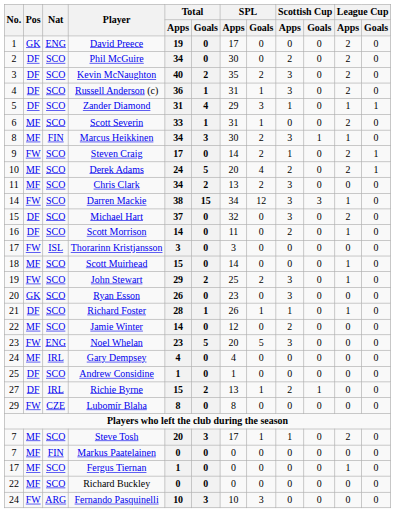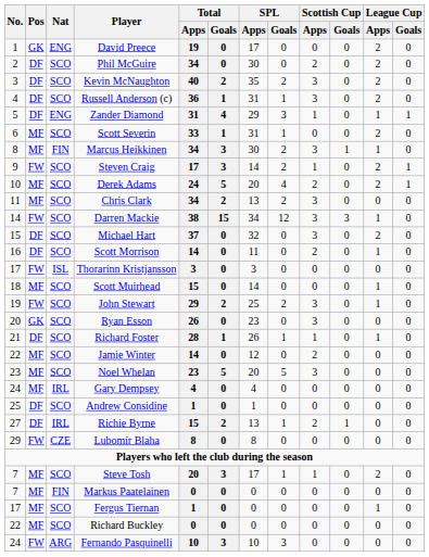 <table class="wikitable sortable" style="text-align: center;">
 <tr>
 <th rowspan="2"><abbr>No.</abbr></th>
 <th rowspan="2"><abbr>Pos</abbr></th>
 <th rowspan="2"><abbr>Nat</abbr></th>
 <th rowspan="2">Player</th>
 <th colspan="2">Total</th>
 <th colspan="2">SPL</th>
 <th colspan="2">Scottish Cup</th>
 <th colspan="2">League Cup</th>
 </tr>
 <tr>
 <th>Apps</th>
 <th>Goals</th>
 <th>Apps</th>
 <th>Goals</th>
 <th>Apps</th>
 <th>Goals</th>
 <th>Apps</th>
 <th>Goals</th>
 </tr>
 <tr>
 <td>1</td>
 <td><a href='#'>GK</a></td>
 <td> <a href='#'>ENG</a></td>
 <td><a href='#'>David Preece</a></td>
 <th>19</th>
 <th>0</th>
 <td>17</td>
 <td>0</td>
 <td>0</td>
 <td>0</td>
 <td>2</td>
 <td>0</td>
 </tr>
 <tr>
 <td>2</td>
 <td><a href='#'>DF</a></td>
 <td> <a href='#'>SCO</a></td>
 <td><a href='#'>Phil McGuire</a></td>
 <th>34</th>
 <th>0</th>
 <td>30</td>
 <td>0</td>
 <td>2</td>
 <td>0</td>
 <td>2</td>
 <td>0</td>
 </tr>
 <tr>
 <td>3</td>
 <td><a href='#'>DF</a></td>
 <td> <a href='#'>SCO</a></td>
 <td><a href='#'>Kevin McNaughton</a></td>
 <th>40</th>
 <th>2</th>
 <td>35</td>
 <td>2</td>
 <td>3</td>
 <td>0</td>
 <td>2</td>
 <td>0</td>
 </tr>
 <tr>
 <td>4</td>
 <td><a href='#'>DF</a></td>
 <td> <a href='#'>SCO</a></td>
 <td><a href='#'>Russell Anderson</a> (c)</td>
 <th>36</th>
 <th>1</th>
 <td>31</td>
 <td>1</td>
 <td>3</td>
 <td>0</td>
 <td>2</td>
 <td>0</td>
 </tr>
 <tr>
 <td>5</td>
 <td><a href='#'>DF</a></td>
-<td> <a href='#'>SCO</a></td>
+<td> <a href='#'>ENG</a></td>
 <td><a href='#'>Zander Diamond</a></td>
 <th>31</th>
 <th>4</th>
 <td>29</td>
 <td>3</td>
 <td>1</td>
 <td>0</td>
 <td>1</td>
 <td>1</td>
 </tr>
 <tr>
 <td>6</td>
 <td><a href='#'>MF</a></td>
 <td> <a href='#'>SCO</a></td>
 <td><a href='#'>Scott Severin</a></td>
 <th>33</th>
 <th>1</th>
 <td>31</td>
 <td>1</td>
 <td>0</td>
 <td>0</td>
 <td>2</td>
 <td>0</td>
 </tr>
 <tr>
 <td>8</td>
 <td><a href='#'>MF</a></td>
 <td> <a href='#'>FIN</a></td>
 <td><a href='#'>Marcus Heikkinen</a></td>
 <th>34</th>
 <th>3</th>
 <td>30</td>
 <td>2</td>
 <td>3</td>
 <td>1</td>
 <td>1</td>
 <td>0</td>
 </tr>
 <tr>
 <td>9</td>
 <td><a href='#'>FW</a></td>
 <td> <a href='#'>SCO</a></td>
 <td><a href='#'>Steven Craig</a></td>
 <th>17</th>
-<th>0</th>
+<th>3</th>
 <td>14</td>
 <td>2</td>
 <td>1</td>
 <td>0</td>
 <td>2</td>
 <td>1</td>
 </tr>
 <tr>
 <td>10</td>
 <td><a href='#'>MF</a></td>
 <td> <a href='#'>SCO</a></td>
 <td><a href='#'>Derek Adams</a></td>
 <th>24</th>
 <th>5</th>
 <td>20</td>
 <td>4</td>
 <td>2</td>
 <td>0</td>
 <td>2</td>
 <td>1</td>
 </tr>
 <tr>
 <td>11</td>
 <td><a href='#'>MF</a></td>
 <td> <a href='#'>SCO</a></td>
 <td><a href='#'>Chris Clark</a></td>
 <th>34</th>
 <th>2</th>
 <td>13</td>
 <td>2</td>
 <td>3</td>
 <td>0</td>
 <td>0</td>
 <td>0</td>
 </tr>
 <tr>
 <td>14</td>
 <td><a href='#'>FW</a></td>
 <td> <a href='#'>SCO</a></td>
 <td><a href='#'>Darren Mackie</a></td>
 <th>38</th>
 <th>15</th>
 <td>34</td>
 <td>12</td>
 <td>3</td>
 <td>3</td>
 <td>1</td>
 <td>0</td>
 </tr>
 <tr>
 <td>15</td>
 <td><a href='#'>DF</a></td>
 <td> <a href='#'>SCO</a></td>
 <td><a href='#'>Michael Hart</a></td>
 <th>37</th>
 <th>0</th>
 <td>32</td>
 <td>0</td>
 <td>3</td>
 <td>0</td>
 <td>2</td>
 <td>0</td>
 </tr>
 <tr>
 <td>16</td>
 <td><a href='#'>DF</a></td>
 <td> <a href='#'>SCO</a></td>
 <td><a href='#'>Scott Morrison</a></td>
 <th>14</th>
 <th>0</th>
 <td>11</td>
 <td>0</td>
 <td>2</td>
 <td>0</td>
 <td>1</td>
 <td>0</td>
 </tr>
 <tr>
 <td>17</td>
 <td><a href='#'>FW</a></td>
 <td> <a href='#'>ISL</a></td>
 <td><a href='#'>Thorarinn Kristjansson</a></td>
 <th>3</th>
 <th>0</th>
 <td>3</td>
 <td>0</td>
 <td>0</td>
 <td>0</td>
 <td>0</td>
 <td>0</td>
 </tr>
 <tr>
 <td>18</td>
 <td><a href='#'>MF</a></td>
 <td> <a href='#'>SCO</a></td>
 <td><a href='#'>Scott Muirhead</a></td>
 <th>15</th>
 <th>0</th>
 <td>14</td>
 <td>0</td>
 <td>0</td>
 <td>0</td>
 <td>1</td>
 <td>0</td>
 </tr>
 <tr>
 <td>19</td>
 <td><a href='#'>FW</a></td>
 <td> <a href='#'>SCO</a></td>
 <td><a href='#'>John Stewart</a></td>
 <th>29</th>
 <th>2</th>
 <td>25</td>
 <td>2</td>
 <td>3</td>
 <td>0</td>
 <td>1</td>
 <td>0</td>
 </tr>
 <tr>
 <td>20</td>
 <td><a href='#'>GK</a></td>
 <td> <a href='#'>SCO</a></td>
 <td><a href='#'>Ryan Esson</a></td>
 <th>26</th>
 <th>0</th>
 <td>23</td>
 <td>0</td>
 <td>3</td>
 <td>0</td>
 <td>0</td>
 <td>0</td>
 </tr>
 <tr>
 <td>21</td>
 <td><a href='#'>DF</a></td>
 <td> <a href='#'>SCO</a></td>
 <td><a href='#'>Richard Foster</a></td>
 <th>28</th>
 <th>1</th>
 <td>26</td>
 <td>1</td>
 <td>1</td>
 <td>0</td>
 <td>1</td>
 <td>0</td>
 </tr>
 <tr>
 <td>22</td>
 <td><a href='#'>MF</a></td>
 <td> <a href='#'>SCO</a></td>
 <td><a href='#'>Jamie Winter</a></td>
 <th>14</th>
 <th>0</th>
 <td>12</td>
 <td>0</td>
 <td>2</td>
 <td>0</td>
 <td>0</td>
 <td>0</td>
 </tr>
 <tr>
 <td>23</td>
-<td><a href='#'>FW</a></td>
-<td> <a href='#'>ENG</a></td>
+<td><a href='#'>MF</a></td>
+<td> <a href='#'>SCO</a></td>
 <td><a href='#'>Noel Whelan</a></td>
 <th>23</th>
 <th>5</th>
 <td>20</td>
 <td>5</td>
 <td>3</td>
 <td>0</td>
 <td>0</td>
 <td>0</td>
 </tr>
 <tr>
 <td>24</td>
 <td><a href='#'>MF</a></td>
 <td> <a href='#'>IRL</a></td>
 <td><a href='#'>Gary Dempsey</a></td>
 <th>4</th>
 <th>0</th>
 <td>4</td>
 <td>0</td>
 <td>0</td>
 <td>0</td>
 <td>0</td>
 <td>0</td>
 </tr>
 <tr>
 <td>25</td>
 <td><a href='#'>DF</a></td>
 <td> <a href='#'>SCO</a></td>
 <td><a href='#'>Andrew Considine</a></td>
 <th>1</th>
 <th>0</th>
 <td>1</td>
 <td>0</td>
 <td>0</td>
 <td>0</td>
 <td>0</td>
 <td>0</td>
 </tr>
 <tr>
 <td>27</td>
 <td><a href='#'>DF</a></td>
 <td> <a href='#'>IRL</a></td>
 <td><a href='#'>Richie Byrne</a></td>
 <th>15</th>
 <th>2</th>
 <td>13</td>
 <td>1</td>
 <td>2</td>
 <td>1</td>
 <td>0</td>
 <td>0</td>
 </tr>
 <tr>
 <td>29</td>
 <td><a href='#'>FW</a></td>
 <td> <a href='#'>CZE</a></td>
 <td><a href='#'>Lubomír  Blaha</a></td>
 <th>8</th>
 <th>0</th>
 <td>8</td>
 <td>0</td>
 <td>0</td>
 <td>0</td>
 <td>0</td>
 <td>0</td>
 </tr>
 <tr>
 <td colspan="12"><strong>Players who left the club during the season</strong></td>
 </tr>
 <tr>
 <td>7</td>
 <td><a href='#'>MF</a></td>
 <td> <a href='#'>SCO</a></td>
 <td><a href='#'>Steve Tosh</a></td>
 <th>20</th>
 <th>3</th>
 <td>17</td>
 <td>1</td>
 <td>1</td>
 <td>0</td>
 <td>2</td>
 <td>0</td>
 </tr>
 <tr>
 <td>7</td>
 <td><a href='#'>MF</a></td>
 <td> <a href='#'>FIN</a></td>
 <td><a href='#'>Markus Paatelainen</a></td>
 <th>0</th>
 <th>0</th>
 <td>0</td>
 <td>0</td>
 <td>0</td>
 <td>0</td>
 <td>0</td>
 <td>0</td>
 </tr>
 <tr>
 <td>17</td>
 <td><a href='#'>MF</a></td>
 <td> <a href='#'>SCO</a></td>
 <td><a href='#'>Fergus Tiernan</a></td>
 <th>1</th>
 <th>0</th>
 <td>0</td>
 <td>0</td>
 <td>0</td>
 <td>0</td>
 <td>1</td>
 <td>0</td>
 </tr>
 <tr>
 <td>22</td>
 <td><a href='#'>MF</a></td>
 <td> <a href='#'>SCO</a></td>
 <td>Richard Buckley</td>
 <th>0</th>
 <th>0</th>
 <td>0</td>
 <td>0</td>
 <td>0</td>
 <td>0</td>
 <td>0</td>
 <td>0</td>
 </tr>
 <tr>
 <td>24</td>
 <td><a href='#'>FW</a></td>
 <td> <a href='#'>ARG</a></td>
 <td><a href='#'>Fernando Pasquinelli</a></td>
 <th>10</th>
 <th>3</th>
 <td>10</td>
 <td>3</td>
 <td>0</td>
 <td>0</td>
 <td>0</td>
 <td>0</td>
 </tr>
 </table>
